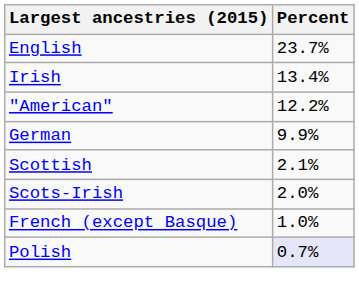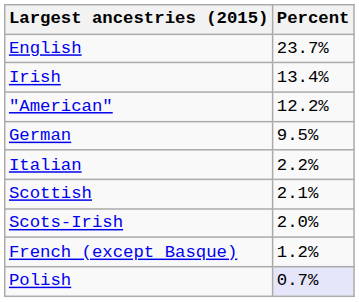 <table class="wikitable sortable collapsible" style="font-size: 90%;">
 <tr>
 <th>Largest ancestries (2015)</th>
 <th>Percent</th>
 </tr>
 <tr>
 <td><a href='#'>English</a></td>
 <td>23.7%</td>
 </tr>
 <tr>
 <td><a href='#'>Irish</a></td>
 <td>13.4%</td>
 </tr>
 <tr>
 <td><a href='#'>"American"</a></td>
 <td>12.2%</td>
 </tr>
 <tr>
 <td><a href='#'>German</a></td>
-<td>9.9%</td>
+<td>9.5%</td>
+</tr>
+<tr>
+<td><a href='#'>Italian</a></td>
+<td>2.2%</td>
 </tr>
 <tr>
 <td><a href='#'>Scottish</a></td>
 <td>2.1%</td>
 </tr>
 <tr>
 <td><a href='#'>Scots-Irish</a></td>
 <td>2.0%</td>
 </tr>
 <tr>
 <td><a href='#'>French (except Basque)</a></td>
-<td>1.0%</td>
+<td>1.2%</td>
 </tr>
 <tr>
 <td><a href='#'>Polish</a></td>
 <td style="background: lavender;">0.7%</td>
 </tr>
 </table>
